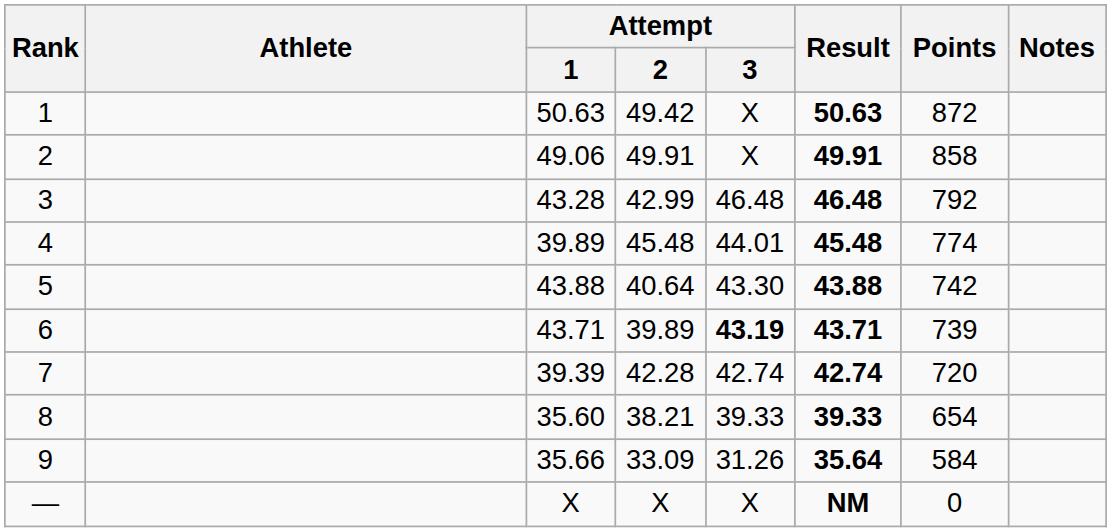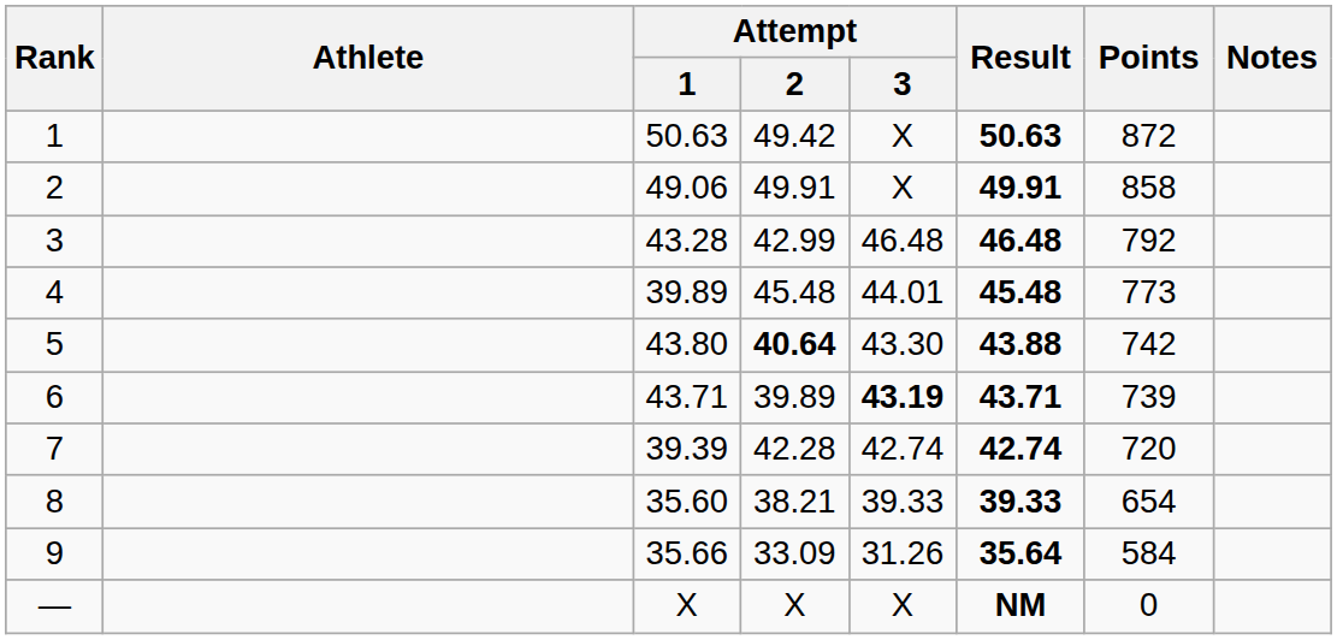 <table class="wikitable" style="text-align:center">
 <tr>
 <th rowspan=2 width=40>Rank</th>
 <th rowspan=2 width=250>Athlete</th>
 <th colspan=3>Attempt</th>
 <th rowspan=2 width=55>Result</th>
 <th rowspan=2 width=55>Points</th>
 <th rowspan=2 width=50>Notes</th>
 </tr>
 <tr>
 <th width=45>1</th>
 <th width=45>2</th>
 <th width=45>3</th>
 </tr>
 <tr>
 <td>1</td>
 <td align=left></td>
 <td>50.63</td>
 <td>49.42</td>
 <td>X</td>
 <td><strong>50.63</strong></td>
 <td>872</td>
 <td></td>
 </tr>
 <tr>
 <td>2</td>
 <td align=left></td>
 <td>49.06</td>
 <td>49.91</td>
 <td>X</td>
 <td><strong>49.91</strong></td>
 <td>858</td>
 <td></td>
 </tr>
 <tr>
 <td>3</td>
 <td align=left></td>
 <td>43.28</td>
 <td>42.99</td>
 <td>46.48</td>
 <td><strong>46.48</strong></td>
 <td>792</td>
 <td></td>
 </tr>
 <tr>
 <td>4</td>
 <td align=left></td>
 <td>39.89</td>
 <td>45.48</td>
 <td>44.01</td>
 <td><strong>45.48</strong></td>
-<td>774</td>
+<td>773</td>
 <td></td>
 </tr>
 <tr>
 <td>5</td>
 <td align=left></td>
-<td>43.88</td>
-<td>40.64</td>
+<td>43.80</td>
+<td><strong>40.64</strong></td>
 <td>43.30</td>
 <td><strong>43.88</strong></td>
 <td>742</td>
 <td></td>
 </tr>
 <tr>
 <td>6</td>
 <td align=left></td>
 <td>43.71</td>
 <td>39.89</td>
 <td><strong>43.19</strong></td>
 <td><strong>43.71</strong></td>
 <td>739</td>
 <td></td>
 </tr>
 <tr>
 <td>7</td>
 <td align=left></td>
 <td>39.39</td>
 <td>42.28</td>
 <td>42.74</td>
 <td><strong>42.74</strong></td>
 <td>720</td>
 <td></td>
 </tr>
 <tr>
 <td>8</td>
 <td align=left></td>
 <td>35.60</td>
 <td>38.21</td>
 <td>39.33</td>
 <td><strong>39.33</strong></td>
 <td>654</td>
 <td></td>
 </tr>
 <tr>
 <td>9</td>
 <td align=left></td>
 <td>35.66</td>
 <td>33.09</td>
 <td>31.26</td>
 <td><strong>35.64</strong></td>
 <td>584</td>
 <td></td>
 </tr>
 <tr>
 <td>—</td>
 <td align=left></td>
 <td>X</td>
 <td>X</td>
 <td>X</td>
 <td><strong>NM</strong></td>
 <td>0</td>
 <td></td>
 </tr>
 </table>
